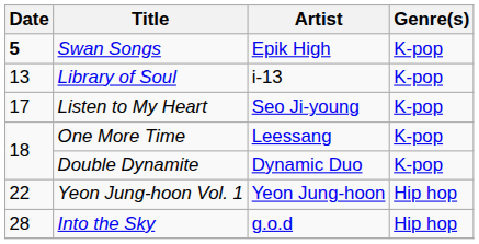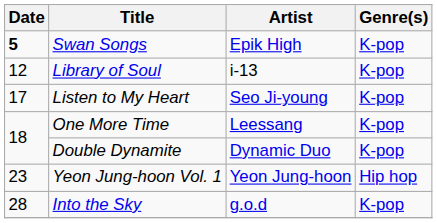 <table class="wikitable" style="text-align: left;">
 <tr>
 <th>Date</th>
 <th>Title</th>
 <th>Artist</th>
 <th>Genre(s)</th>
 </tr>
 <tr>
 <td rowspan="1"><strong>5</strong></td>
 <td><em><a href='#'>Swan Songs</a></em></td>
 <td><a href='#'>Epik High</a></td>
 <td><a href='#'>K-pop</a></td>
 </tr>
 <tr>
-<td>13</td>
+<td>12</td>
 <td><em><a href='#'>Library of Soul</a></em></td>
 <td>i-13</td>
 <td><a href='#'>K-pop</a></td>
 </tr>
 <tr>
 <td>17</td>
 <td><em>Listen to My Heart</em></td>
 <td><a href='#'>Seo Ji-young</a></td>
 <td><a href='#'>K-pop</a></td>
 </tr>
 <tr>
 <td rowspan="2">18</td>
 <td><em>One More Time</em></td>
 <td><a href='#'>Leessang</a></td>
 <td><a href='#'>K-pop</a></td>
 </tr>
 <tr>
 <td><em>Double Dynamite</em></td>
 <td><a href='#'>Dynamic Duo</a></td>
 <td><a href='#'>K-pop</a></td>
 </tr>
 <tr>
-<td>22</td>
+<td>23</td>
 <td><em>Yeon Jung-hoon Vol. 1</em></td>
 <td><a href='#'>Yeon Jung-hoon</a></td>
 <td><a href='#'>Hip hop</a></td>
 </tr>
 <tr>
 <td rowspan="1">28</td>
 <td><em><a href='#'>Into the Sky</a></em></td>
 <td><a href='#'>g.o.d</a></td>
-<td><a href='#'>Hip hop</a></td>
+<td><a href='#'>K-pop</a></td>
 </tr>
 <tr>
 </tr>
 </table>
